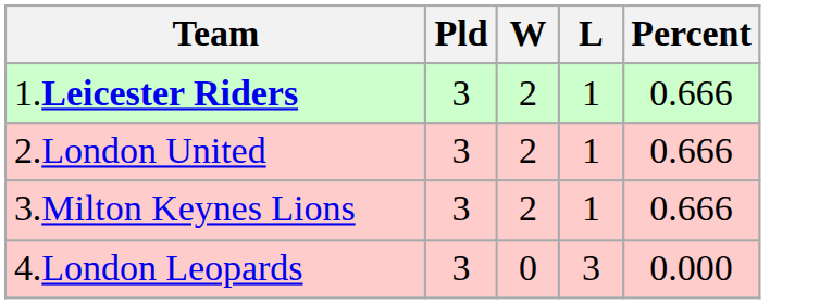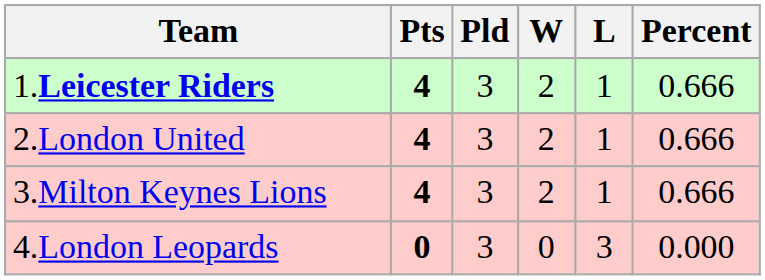 <table class="wikitable" style="text-align: center;">
 <tr>
 <th width="175">Team</th>
+<th width="20" abbr="Points">Pts</th>
 <th width="20" abbr="Played">Pld</th>
 <th width="20" abbr="Won">W</th>
 <th width="20" abbr="Lost">L</th>
 <th width="20" abbr="Percentage">Percent</th>
 </tr>
 <tr style="background: #ccffcc;">
 <td style="text-align:left;">1.<strong><a href='#'>Leicester Riders</a></strong></td>
+<td><strong>4</strong></td>
 <td>3</td>
 <td>2</td>
 <td>1</td>
 <td>0.666</td>
 </tr>
 <tr style="background: #ffcccc;">
 <td style="text-align:left;">2.<a href='#'>London United</a></td>
+<td><strong>4</strong></td>
 <td>3</td>
 <td>2</td>
 <td>1</td>
 <td>0.666</td>
 </tr>
 <tr style="background: #ffcccc;">
 <td style="text-align:left;">3.<a href='#'>Milton Keynes Lions</a></td>
+<td><strong>4</strong></td>
 <td>3</td>
 <td>2</td>
 <td>1</td>
 <td>0.666</td>
 </tr>
 <tr style="background: #ffcccc;">
 <td style="text-align:left;">4.<a href='#'>London Leopards</a></td>
+<td><strong>0</strong></td>
 <td>3</td>
 <td>0</td>
 <td>3</td>
 <td>0.000</td>
 </tr>
 </table>
